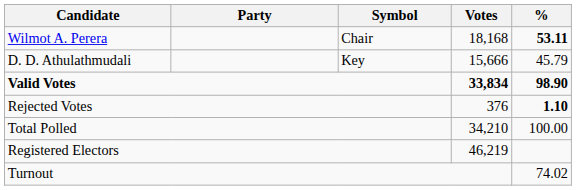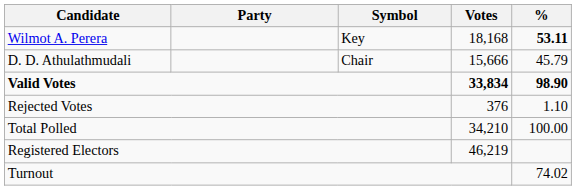 <table class="wikitable" border="1" style="text-align:right;">
 <tr>
 <th align=left width="180">Candidate</th>
 <th align=left width="180">Party</th>
 <th align=left width="120">Symbol</th>
 <th align=left width="60">Votes</th>
 <th align=left width="60">%</th>
 </tr>
 <tr>
 <td align=left><a href='#'>Wilmot A. Perera</a></td>
 <td></td>
-<td align=left>Chair</td>
+<td align=left>Key</td>
 <td>18,168</td>
 <td><strong>53.11</strong></td>
 </tr>
 <tr>
 <td align=left>D. D. Athulathmudali</td>
 <td></td>
-<td align=left>Key</td>
+<td align=left>Chair</td>
 <td>15,666</td>
 <td>45.79</td>
 </tr>
 <tr>
 <td align=left colspan=3><strong>Valid Votes</strong></td>
 <td><strong>33,834</strong></td>
 <td><strong>98.90</strong></td>
 </tr>
 <tr>
 <td align=left colspan=3>Rejected Votes</td>
 <td>376</td>
-<td><strong>1.10</strong></td>
+<td>1.10</td>
 </tr>
 <tr>
 <td align=left colspan=3>Total Polled</td>
 <td>34,210</td>
 <td>100.00</td>
 </tr>
 <tr>
 <td align=left colspan=3>Registered Electors</td>
 <td>46,219</td>
 <td></td>
 </tr>
 <tr>
 <td align=left colspan=4>Turnout</td>
 <td>74.02</td>
 </tr>
 </table>
